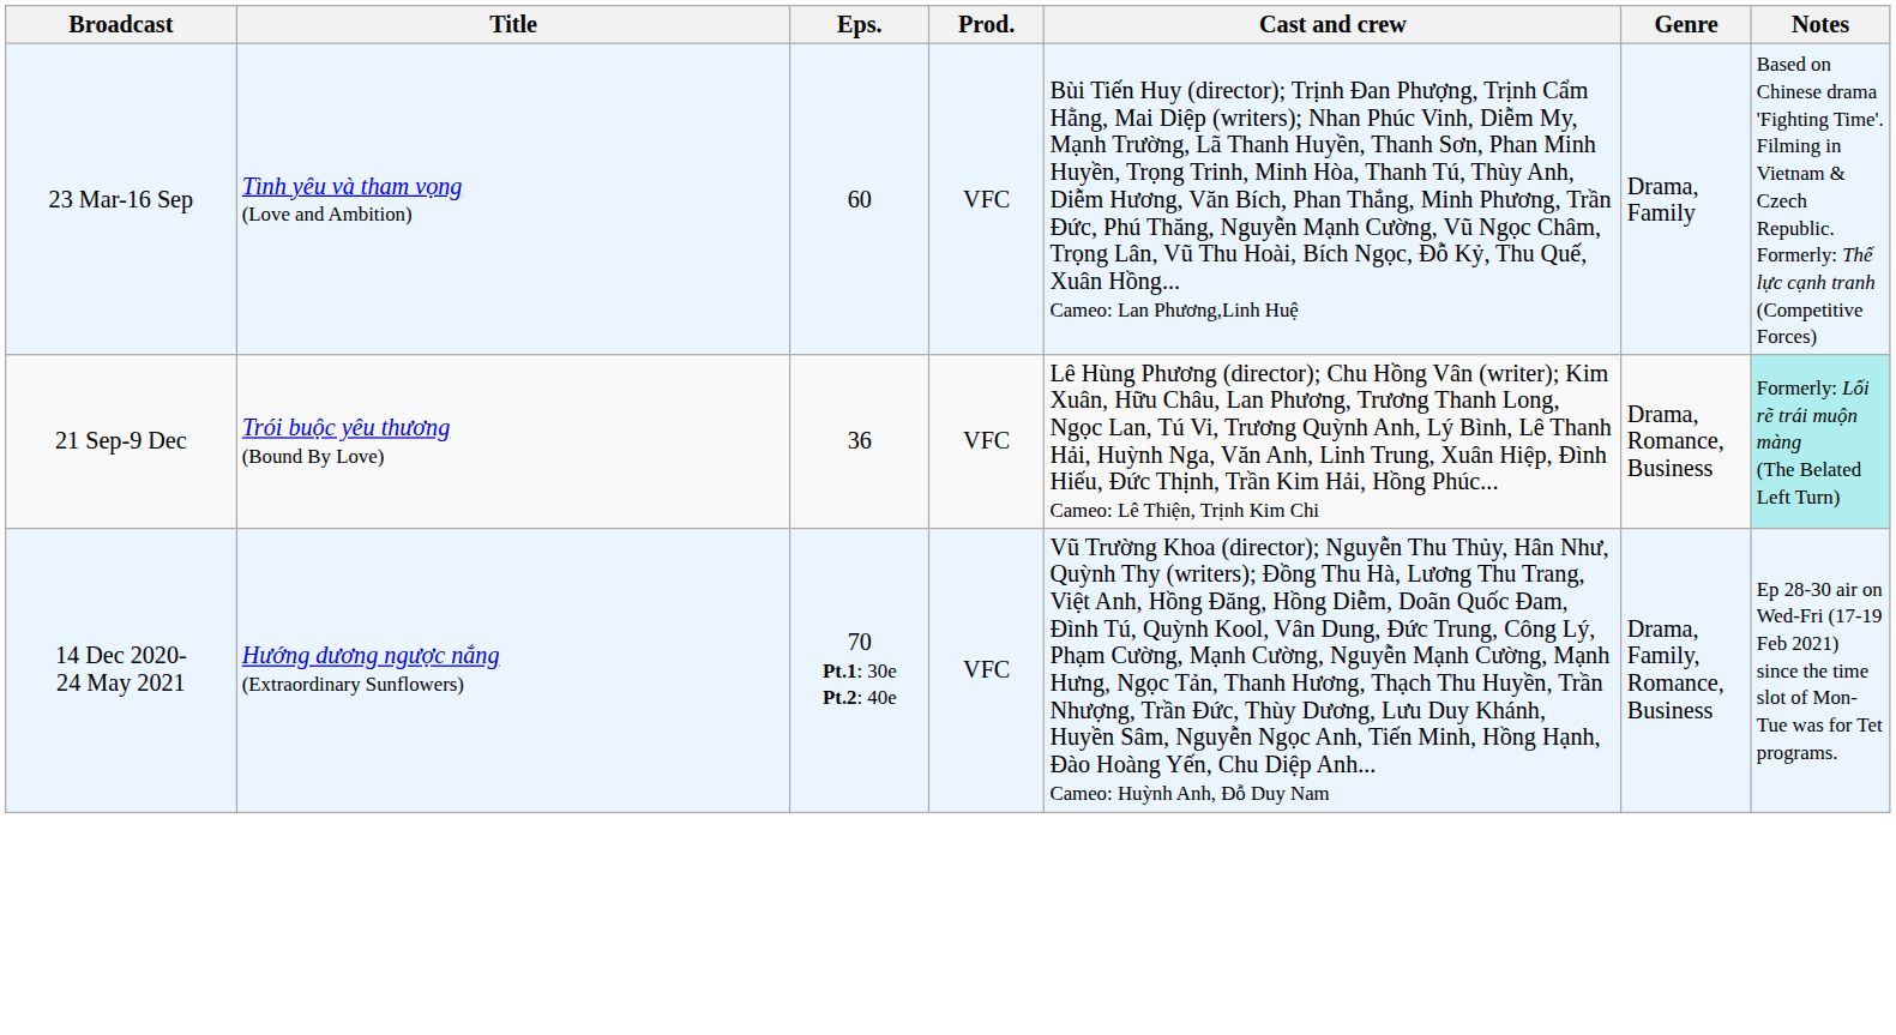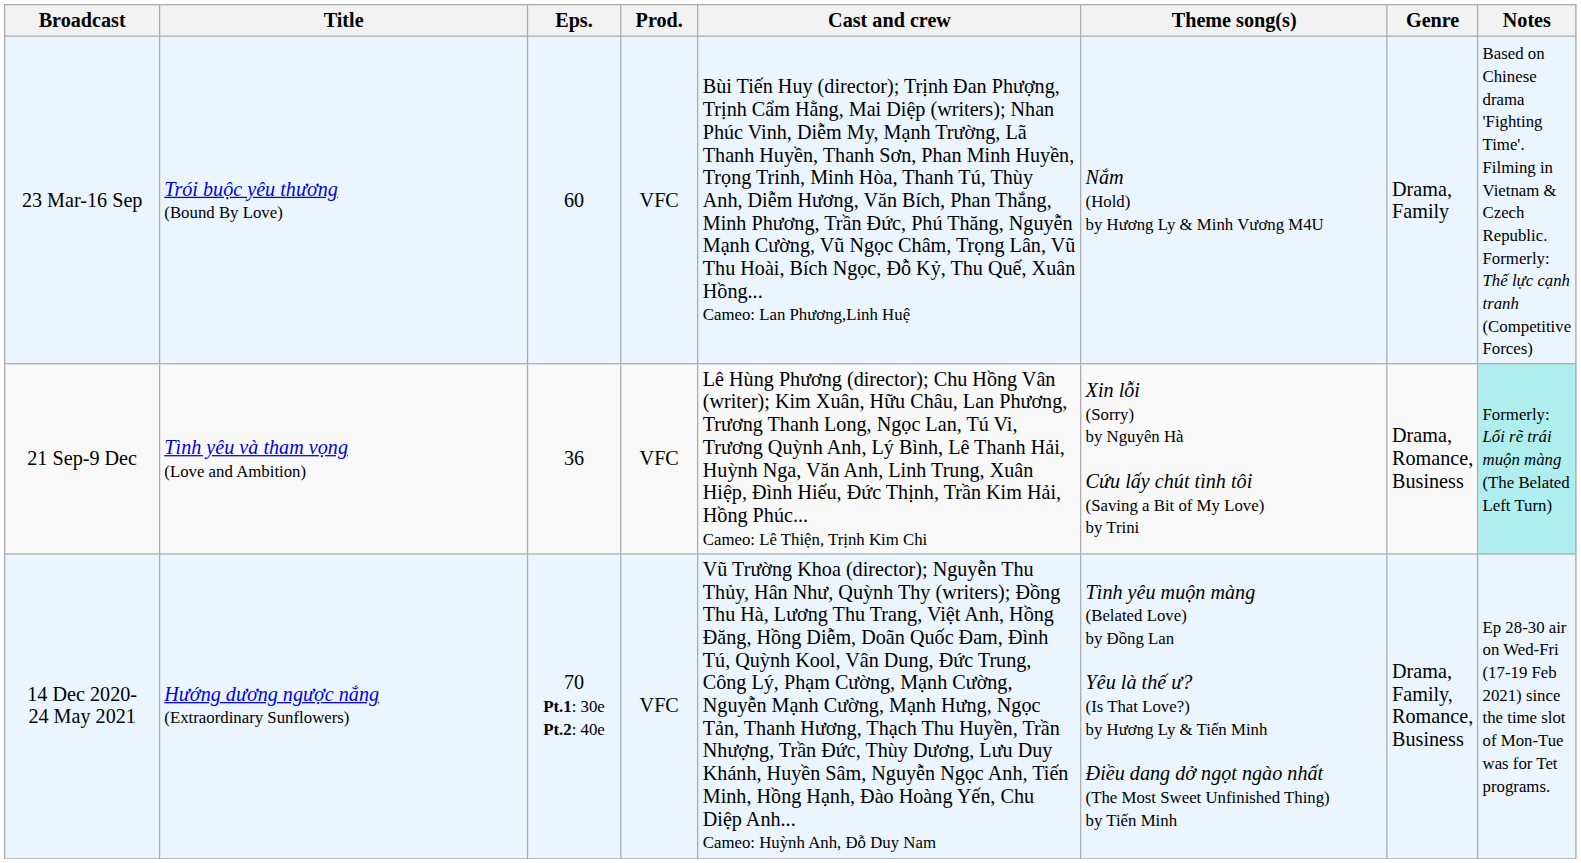 <table class="wikitable sortable">
 <tr>
 <th style="width:10%;">Broadcast</th>
 <th style="width:24%;">Title</th>
 <th style="width:6%;">Eps.</th>
 <th style="width:5%;">Prod.</th>
 <th style="width:25%;">Cast and crew</th>
+<th style="width:20%;">Theme song(s)</th>
 <th style="width:5%;">Genre</th>
 <th style="width:5%;">Notes</th>
 </tr>
 <tr ---- bgcolor="#ebf5ff">
 <td style="text-align:center;">23 Mar-16 Sep <br></td>
-<td><em><a href='#'>Tình yêu và tham vọng</a></em> <br><small>(Love and Ambition)</small></td>
+<td><em><a href='#'>Trói buộc yêu thương</a></em> <br><small>(Bound By Love)</small></td>
 <td style="text-align:center;">60</td>
 <td style="text-align:center;">VFC</td>
 <td>Bùi Tiến Huy (director); Trịnh Đan Phượng, Trịnh Cẩm Hằng, Mai Diệp (writers); Nhan Phúc Vinh, Diễm My, Mạnh Trường, Lã Thanh Huyền, Thanh Sơn, Phan Minh Huyền, Trọng Trinh, Minh Hòa, Thanh Tú, Thùy Anh, Diễm Hương, Văn Bích, Phan Thắng, Minh Phương, Trần Đức, Phú Thăng, Nguyễn Mạnh Cường, Vũ Ngọc Châm, Trọng Lân, Vũ Thu Hoài, Bích Ngọc, Đỗ Kỷ, Thu Quế, Xuân Hồng...<br><small>Cameo: Lan Phương,Linh Huệ</small></td>
+<td><em>Nắm</em> <br><small>(Hold)<br>by Hương Ly & Minh Vương M4U</small></td>
 <td>Drama, Family</td>
 <td><small>Based on Chinese drama 'Fighting Time'.<br>Filming in Vietnam & Czech Republic.</small><br><small>Formerly: <em>Thế lực cạnh tranh</em><br>(Competitive Forces)</small></td>
 </tr>
 <tr>
 <td style="text-align:center;">21 Sep-9 Dec <br></td>
-<td><em><a href='#'>Trói buộc yêu thương</a></em> <br><small>(Bound By Love)</small></td>
+<td><em><a href='#'>Tình yêu và tham vọng</a></em> <br><small>(Love and Ambition)</small></td>
 <td style="text-align:center;">36</td>
 <td style="text-align:center;">VFC</td>
 <td>Lê Hùng Phương (director); Chu Hồng Vân (writer); Kim Xuân, Hữu Châu, Lan Phương, Trương Thanh Long, Ngọc Lan, Tú Vi, Trương Quỳnh Anh, Lý Bình, Lê Thanh Hải, Huỳnh Nga, Văn Anh, Linh Trung, Xuân Hiệp, Đình Hiếu, Đức Thịnh, Trần Kim Hải, Hồng Phúc...<br><small>Cameo: Lê Thiện, Trịnh Kim Chi</small></td>
+<td><em>Xin lỗi</em> <br><small>(Sorry)<br>by Nguyên Hà</small><br><br><em>Cứu lấy chút tình tôi</em> <br><small>(Saving a Bit of My Love)<br>by Trini</small></td>
 <td>Drama, Romance, Business</td>
 <td style="background: paleturquoise;"><small>Formerly: <em>Lối rẽ trái muộn màng</em><br>(The Belated Left Turn)</small></td>
 </tr>
 <tr ---- bgcolor="#ebf5ff">
 <td style="text-align:center;">14 Dec 2020-<br>24 May 2021 <br></td>
 <td><em><a href='#'>Hướng dương ngược nắng</a></em> <br><small>(Extraordinary Sunflowers)</small></td>
 <td style="text-align:center;">70 <br><small><strong>Pt.1</strong>: 30e<br><strong>Pt.2</strong>: 40e</small></td>
 <td style="text-align:center;">VFC</td>
 <td>Vũ Trường Khoa (director); Nguyễn Thu Thủy, Hân Như, Quỳnh Thy (writers); Đồng Thu Hà, Lương Thu Trang, Việt Anh, Hồng Đăng, Hồng Diễm, Doãn Quốc Đam, Đình Tú, Quỳnh Kool, Vân Dung, Đức Trung, Công Lý, Phạm Cường, Mạnh Cường, Nguyễn Mạnh Cường, Mạnh Hưng, Ngọc Tản, Thanh Hương, Thạch Thu Huyền, Trần Nhượng, Trần Đức, Thùy Dương, Lưu Duy Khánh, Huyền Sâm, Nguyễn Ngọc Anh, Tiến Minh, Hồng Hạnh, Đào Hoàng Yến, Chu Diệp Anh...<br><small>Cameo: Huỳnh Anh, Đỗ Duy Nam</small></td>
+<td><em>Tình yêu muộn màng</em> <br><small>(Belated Love)<br>by Đồng Lan</small><br><br><em>Yêu là thế ư?</em> <br><small>(Is That Love?)<br>by Hương Ly & Tiến Minh</small><br><br><em>Điều dang dở ngọt ngào nhất</em> <br><small>(The Most Sweet Unfinished Thing)<br>by Tiến Minh</small></td>
 <td>Drama, Family, Romance, Business</td>
 <td><small>Ep 28-30 air on Wed-Fri (17-19 Feb 2021) since the time slot of Mon-Tue was for Tet programs.</small></td>
 </tr>
 </table>
